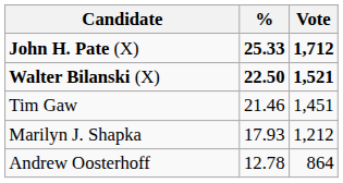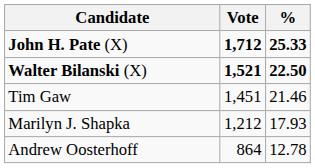 <table class="wikitable">
 <tr>
 <th bgcolor="#DDDDFF" width="200px">Candidate</th>
+<th bgcolor="#DDDDFF">Vote</th>
 <th bgcolor="#DDDDFF">%</th>
-<th bgcolor="#DDDDFF">Vote</th>
 </tr>
 <tr>
 <td><strong>John H. Pate</strong> (X)</td>
+<td style="text-align: right;"><strong>1,712</strong></td>
 <td style="text-align: right;"><strong>25.33</strong></td>
-<td style="text-align: right;"><strong>1,712</strong></td>
 </tr>
 <tr>
 <td><strong>Walter Bilanski</strong> (X)</td>
+<td style="text-align: right;"><strong>1,521</strong></td>
 <td style="text-align: right;"><strong>22.50</strong></td>
-<td style="text-align: right;"><strong>1,521</strong></td>
 </tr>
 <tr>
 <td>Tim Gaw</td>
+<td style="text-align: right;">1,451</td>
 <td style="text-align: right;">21.46</td>
-<td style="text-align: right;">1,451</td>
 </tr>
 <tr>
 <td>Marilyn J. Shapka</td>
+<td style="text-align: right;">1,212</td>
 <td style="text-align: right;">17.93</td>
-<td style="text-align: right;">1,212</td>
 </tr>
 <tr>
 <td>Andrew Oosterhoff</td>
+<td style="text-align: right;">864</td>
 <td style="text-align: right;">12.78</td>
-<td style="text-align: right;">864</td>
 </tr>
 </table>
